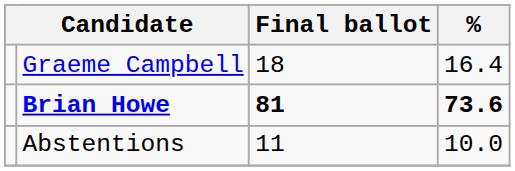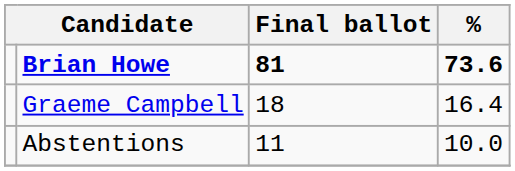 <table class="wikitable">
 <tr>
 <th colspan="2">Candidate</th>
 <th>Final ballot</th>
 <th>%</th>
 </tr>
 <tr>
 <td></td>
+<td><strong><a href='#'>Brian Howe</a></strong></td>
+<td><strong>81</strong></td>
+<td><strong>73.6</strong></td>
+</tr>
+<tr>
+<td></td>
 <td><a href='#'>Graeme Campbell</a></td>
 <td>18</td>
 <td>16.4</td>
-</tr>
-<tr>
-<td></td>
-<td><strong><a href='#'>Brian Howe</a></strong></td>
-<td><strong>81</strong></td>
-<td><strong>73.6</strong></td>
 </tr>
 <tr>
 <td></td>
 <td>Abstentions</td>
 <td>11</td>
 <td>10.0</td>
 </tr>
 <tr>
 </tr>
 </table>
